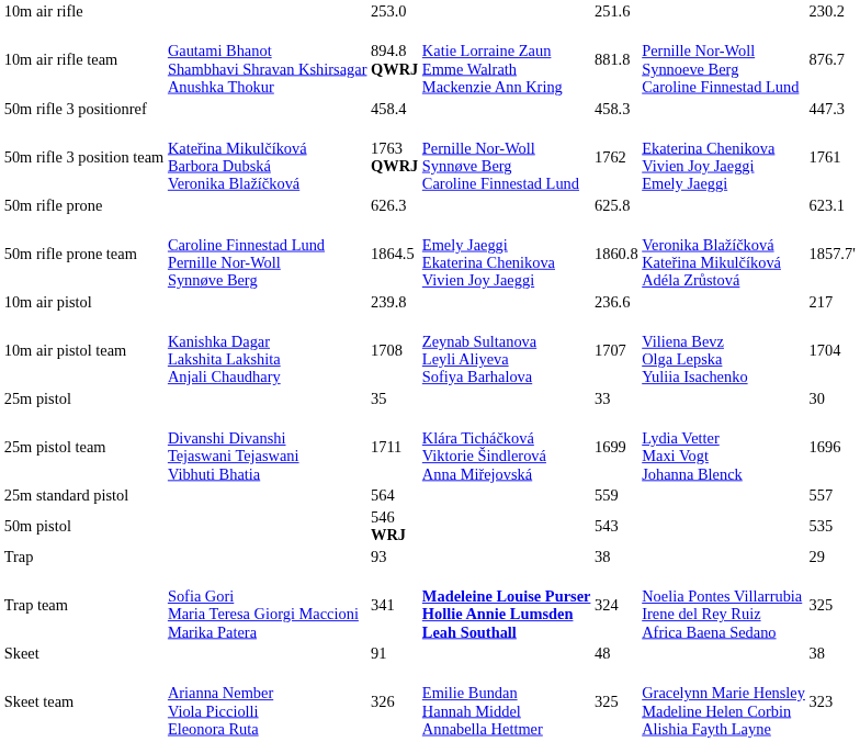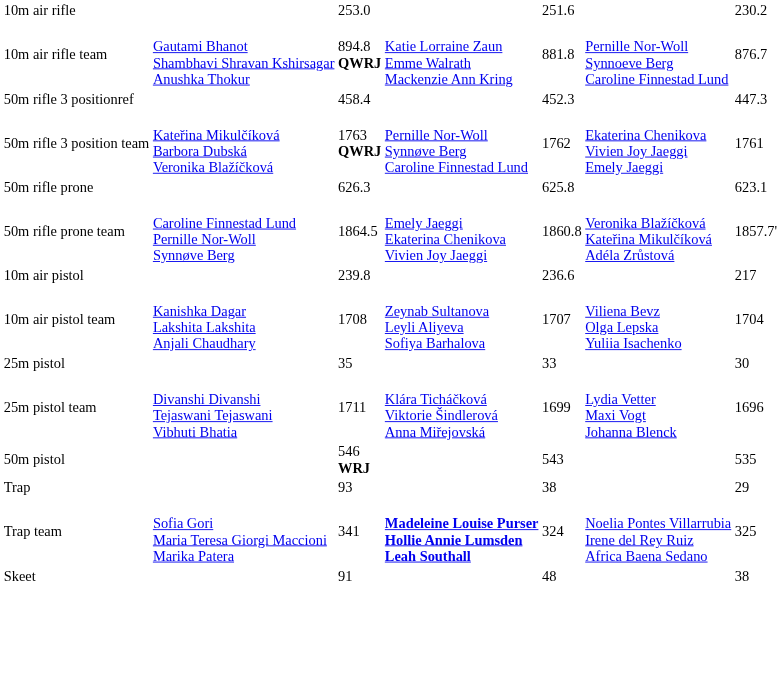 <table>
 <tr>
 <td>10m air rifle</td>
 <td></td>
 <td>253.0</td>
 <td></td>
 <td>251.6</td>
 <td></td>
 <td>230.2</td>
 </tr>
 <tr>
 <td>10m air rifle team</td>
 <td><br><a href='#'>Gautami Bhanot</a><br><a href='#'>Shambhavi Shravan Kshirsagar</a><br><a href='#'>Anushka Thokur</a></td>
 <td>894.8<br><strong>QWRJ</strong></td>
 <td><br><a href='#'>Katie Lorraine Zaun</a><br><a href='#'>Emme Walrath</a><br><a href='#'>Mackenzie Ann Kring</a></td>
 <td>881.8</td>
 <td><br><a href='#'>Pernille Nor-Woll</a><br><a href='#'>Synnoeve Berg</a><br><a href='#'>Caroline Finnestad Lund</a></td>
 <td>876.7</td>
 </tr>
 <tr>
 <td>50m rifle 3 positionref</td>
 <td></td>
 <td>458.4</td>
 <td></td>
-<td>458.3</td>
+<td>452.3</td>
 <td></td>
 <td>447.3</td>
 </tr>
 <tr>
 <td>50m rifle 3 position team</td>
 <td><br><a href='#'>Kateřina Mikulčíková</a><br><a href='#'>Barbora Dubská</a><br><a href='#'>Veronika Blažíčková</a></td>
 <td>1763<br><strong>QWRJ</strong></td>
 <td><br><a href='#'>Pernille Nor-Woll</a><br><a href='#'>Synnøve Berg</a><br><a href='#'>Caroline Finnestad Lund</a></td>
 <td>1762</td>
 <td><br><a href='#'>Ekaterina Chenikova</a><br><a href='#'>Vivien Joy Jaeggi</a><br><a href='#'>Emely Jaeggi</a></td>
 <td>1761</td>
 </tr>
 <tr>
 <td>50m rifle prone</td>
 <td></td>
 <td>626.3</td>
 <td></td>
 <td>625.8</td>
 <td></td>
 <td>623.1</td>
 </tr>
 <tr>
 <td>50m rifle prone team</td>
 <td><br><a href='#'>Caroline Finnestad Lund</a><br><a href='#'>Pernille Nor-Woll</a><br><a href='#'>Synnøve Berg</a></td>
 <td>1864.5</td>
 <td><br><a href='#'>Emely Jaeggi</a><br><a href='#'>Ekaterina Chenikova</a><br><a href='#'>Vivien Joy Jaeggi</a></td>
 <td>1860.8</td>
 <td><br><a href='#'>Veronika Blažíčková</a><br><a href='#'>Kateřina Mikulčíková</a><br><a href='#'>Adéla Zrůstová</a></td>
 <td>1857.7'</td>
 </tr>
 <tr>
 <td>10m air pistol</td>
 <td></td>
 <td>239.8</td>
 <td></td>
 <td>236.6</td>
 <td></td>
 <td>217</td>
 </tr>
 <tr>
 <td>10m air pistol team</td>
 <td><br><a href='#'>Kanishka Dagar</a><br><a href='#'>Lakshita Lakshita</a><br><a href='#'>Anjali Chaudhary</a></td>
 <td>1708</td>
 <td><br><a href='#'>Zeynab Sultanova</a><br><a href='#'>Leyli Aliyeva</a><br><a href='#'>Sofiya Barhalova</a></td>
 <td>1707</td>
 <td><br><a href='#'>Viliena Bevz</a><br><a href='#'>Olga Lepska</a><br><a href='#'>Yuliia Isachenko</a></td>
 <td>1704</td>
 </tr>
 <tr>
 <td>25m pistol</td>
 <td></td>
 <td>35</td>
 <td></td>
 <td>33</td>
 <td></td>
 <td>30</td>
 </tr>
 <tr>
 <td>25m pistol team</td>
 <td><br><a href='#'>Divanshi Divanshi</a><br><a href='#'>Tejaswani Tejaswani</a><br><a href='#'>Vibhuti Bhatia</a></td>
 <td>1711</td>
 <td><br><a href='#'>Klára Ticháčková</a><br><a href='#'>Viktorie Šindlerová</a><br><a href='#'>Anna Miřejovská</a></td>
 <td>1699</td>
 <td><br><a href='#'>Lydia Vetter</a><br><a href='#'>Maxi Vogt</a><br><a href='#'>Johanna Blenck</a></td>
 <td>1696</td>
 </tr>
 <tr>
-<td>25m standard pistol</td>
-<td></td>
-<td>564</td>
-<td></td>
-<td>559</td>
-<td></td>
-<td>557</td>
-</tr>
-<tr>
 <td>50m pistol</td>
 <td></td>
 <td>546 <br><strong>WRJ</strong></td>
 <td></td>
 <td>543</td>
 <td></td>
 <td>535</td>
 </tr>
 <tr>
 <td>Trap</td>
 <td></td>
 <td>93</td>
 <td></td>
 <td>38</td>
 <td></td>
 <td>29</td>
 </tr>
 <tr>
 <td>Trap team</td>
 <td><br><a href='#'>Sofia Gori</a><br><a href='#'>Maria Teresa Giorgi Maccioni</a><br><a href='#'>Marika Patera</a></td>
 <td>341</td>
 <td><strong><br><a href='#'>Madeleine Louise Purser</a><br><a href='#'>Hollie Annie Lumsden</a><br><a href='#'>Leah Southall</a></strong></td>
 <td>324</td>
 <td><br><a href='#'>Noelia Pontes Villarrubia</a><br><a href='#'>Irene del Rey Ruiz</a><br><a href='#'>Africa Baena Sedano</a></td>
 <td>325</td>
 </tr>
 <tr>
 <td>Skeet</td>
 <td></td>
 <td>91</td>
 <td></td>
 <td>48</td>
 <td></td>
 <td>38</td>
 </tr>
-<tr>
-<td>Skeet team</td>
-<td><br><a href='#'>Arianna Nember</a><br><a href='#'>Viola Picciolli</a><br><a href='#'>Eleonora Ruta</a></td>
-<td>326</td>
-<td><br><a href='#'>Emilie Bundan</a><br><a href='#'>Hannah Middel</a><br><a href='#'>Annabella Hettmer</a></td>
-<td>325</td>
-<td><br><a href='#'>Gracelynn Marie Hensley</a><br><a href='#'>Madeline Helen Corbin</a><br><a href='#'>Alishia Fayth Layne</a></td>
-<td>323</td>
-</tr>
 </table>
